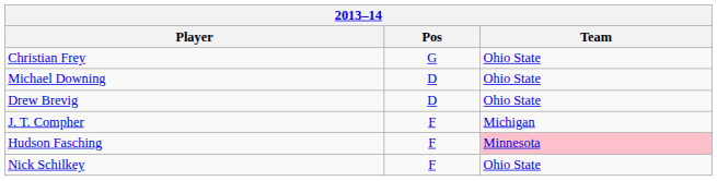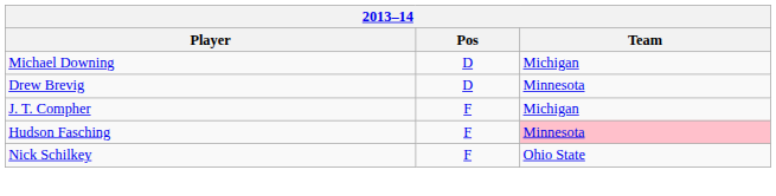 <table class="wikitable" width=95%>
 <tr>
 <th colspan=3><a href='#'>2013–14</a></th>
 </tr>
 <tr>
 <th>Player</th>
 <th>Pos</th>
 <th>Team</th>
 </tr>
 <tr>
-<td><a href='#'>Christian Frey</a></td>
-<td style="text-align:center;"><a href='#'>G</a></td>
-<td><a href='#'>Ohio State</a></td>
-</tr>
-<tr>
 <td><a href='#'>Michael Downing</a></td>
 <td style="text-align:center;"><a href='#'>D</a></td>
-<td><a href='#'>Ohio State</a></td>
+<td><a href='#'>Michigan</a></td>
 </tr>
 <tr>
 <td><a href='#'>Drew Brevig</a></td>
 <td style="text-align:center;"><a href='#'>D</a></td>
-<td><a href='#'>Ohio State</a></td>
+<td><a href='#'>Minnesota</a></td>
 </tr>
 <tr>
 <td><a href='#'>J. T. Compher</a></td>
 <td style="text-align:center;"><a href='#'>F</a></td>
 <td><a href='#'>Michigan</a></td>
 </tr>
 <tr>
 <td><a href='#'>Hudson Fasching</a></td>
 <td style="text-align:center;"><a href='#'>F</a></td>
 <td style="background: pink;"><a href='#'>Minnesota</a></td>
 </tr>
 <tr>
 <td><a href='#'>Nick Schilkey</a></td>
 <td style="text-align:center;"><a href='#'>F</a></td>
 <td><a href='#'>Ohio State</a></td>
 </tr>
 </table>
